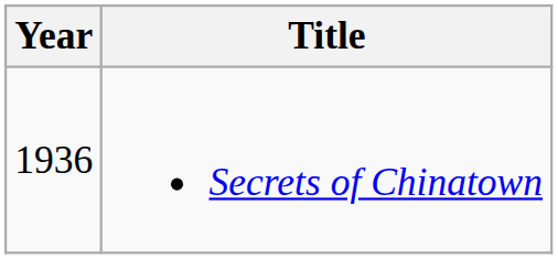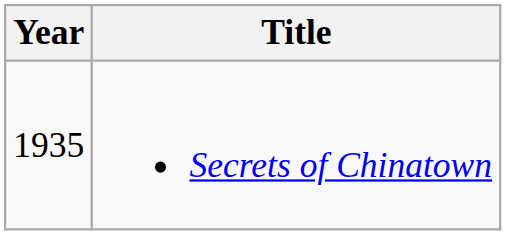 <table class="wikitable sortable">
 <tr>
 <th>Year</th>
 <th>Title</th>
 </tr>
 <tr>
-<td>1936</td>
+<td>1935</td>
 <td><br><ul><li><em><a href='#'>Secrets of Chinatown</a></em></li></ul></td>
 </tr>
 </table>
